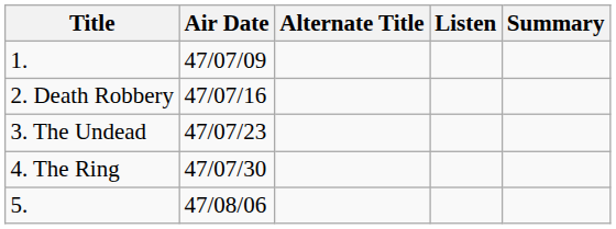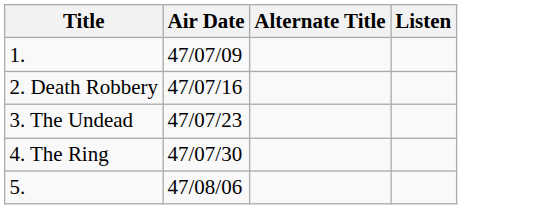 <table class="wikitable">
 <tr>
 <th>Title</th>
 <th>Air Date</th>
 <th>Alternate Title</th>
 <th>Listen</th>
-<th>Summary</th>
 </tr>
 <tr>
 <td>1.</td>
 <td>47/07/09</td>
-<td></td>
 <td></td>
 <td></td>
 </tr>
 <tr>
 <td>2. Death Robbery</td>
 <td>47/07/16</td>
 <td></td>
 <td></td>
-<td></td>
 </tr>
 <tr>
 <td>3. The Undead</td>
 <td>47/07/23</td>
-<td></td>
 <td></td>
 <td></td>
 </tr>
 <tr>
 <td>4. The Ring</td>
 <td>47/07/30</td>
 <td></td>
 <td></td>
-<td></td>
 </tr>
 <tr>
 <td>5.</td>
 <td>47/08/06</td>
 <td></td>
 <td></td>
-<td></td>
 </tr>
 </table>
